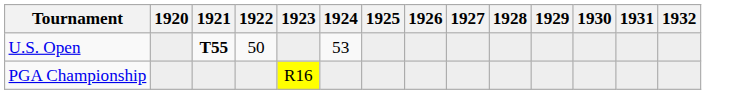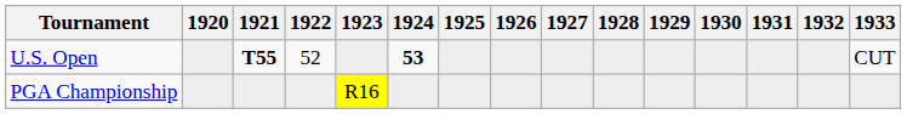 <table class="wikitable" style="font-size:95%;text-align:center;">
 <tr>
 <th>Tournament</th>
 <th>1920</th>
 <th>1921</th>
 <th>1922</th>
 <th>1923</th>
 <th>1924</th>
 <th>1925</th>
 <th>1926</th>
 <th>1927</th>
 <th>1928</th>
 <th>1929</th>
 <th>1930</th>
 <th>1931</th>
 <th>1932</th>
+<th>1933</th>
 </tr>
 <tr>
 <td align="left"><a href='#'>U.S. Open</a></td>
 <td style="background:#eeeeee;"></td>
 <td><strong>T55</strong></td>
-<td>50</td>
+<td>52</td>
 <td style="background:#eeeeee;"></td>
-<td>53</td>
+<td><strong>53</strong></td>
 <td style="background:#eeeeee;"></td>
 <td style="background:#eeeeee;"></td>
 <td style="background:#eeeeee;"></td>
 <td style="background:#eeeeee;"></td>
 <td style="background:#eeeeee;"></td>
 <td style="background:#eeeeee;"></td>
 <td style="background:#eeeeee;"></td>
 <td style="background:#eeeeee;"></td>
+<td>CUT</td>
 </tr>
 <tr>
 <td align="left"><a href='#'>PGA Championship</a></td>
 <td style="background:#eeeeee;"></td>
 <td style="background:#eeeeee;"></td>
 <td style="background:#eeeeee;"></td>
 <td style="background:yellow;">R16</td>
 <td style="background:#eeeeee;"></td>
 <td style="background:#eeeeee;"></td>
 <td style="background:#eeeeee;"></td>
 <td style="background:#eeeeee;"></td>
 <td style="background:#eeeeee;"></td>
 <td style="background:#eeeeee;"></td>
 <td style="background:#eeeeee;"></td>
 <td style="background:#eeeeee;"></td>
 <td style="background:#eeeeee;"></td>
+<td style="background:#eeeeee;"></td>
 </tr>
 </table>
